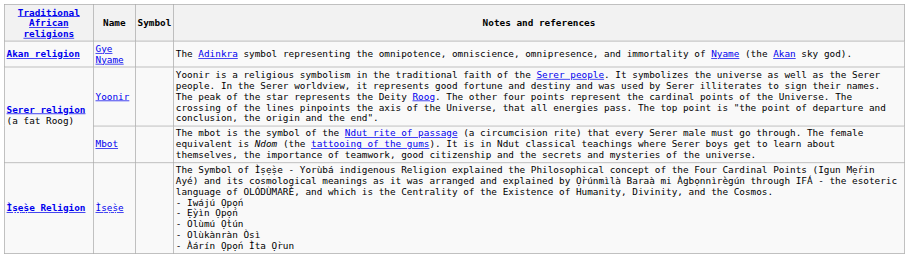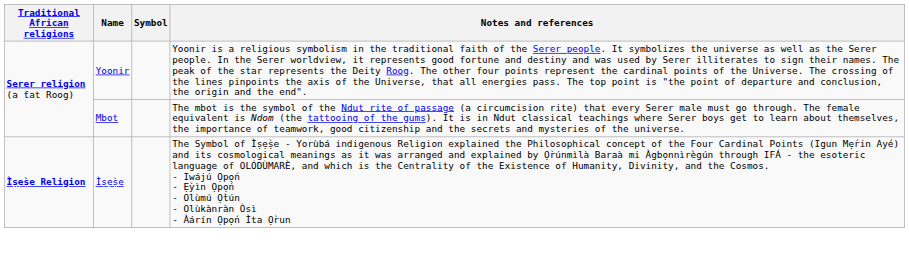 <table class="wikitable sortable">
 <tr>
 <th><a href='#'>Traditional African religions</a></th>
 <th>Name</th>
 <th>Symbol</th>
 <th>Notes and references</th>
-</tr>
-<tr>
-<td rowspan="1"><strong><a href='#'>Akan religion</a></strong> </td>
-<td><a href='#'>Gye Nyame</a></td>
-<td></td>
-<td>The <a href='#'>Adinkra</a> symbol representing the omnipotence, omniscience, omnipresence, and immortality of <a href='#'>Nyame</a> (the <a href='#'>Akan</a> sky god).</td>
 </tr>
 <tr>
 <td rowspan="2"><strong><a href='#'>Serer religion</a></strong> <br> (a ƭat Roog)</td>
 <td><a href='#'>Yoonir</a></td>
 <td></td>
 <td>Yoonir is a religious symbolism in the traditional faith of the <a href='#'>Serer people</a>. It symbolizes the universe as well as the Serer people. In the Serer worldview, it represents good fortune and destiny and was used by Serer illiterates to sign their names. The peak of the star represents the Deity <a href='#'>Roog</a>. The other four points represent the cardinal points of the Universe. The crossing of the lines pinpoints the axis of the Universe, that all energies pass. The top point is "the point of departure and conclusion, the origin and the end".</td>
 </tr>
 <tr>
 <td><a href='#'>Mbot</a></td>
 <td></td>
 <td>The mbot is the symbol of the <a href='#'>Ndut rite of passage</a> (a circumcision rite) that every Serer male must go through. The female equivalent is <em>Ndom</em> (the <a href='#'>tattooing of the gums</a>). It is in Ndut classical teachings where Serer boys get to learn about themselves, the importance of teamwork, good citizenship and the secrets and mysteries of the universe.</td>
 </tr>
 <tr>
 <td rowspan="3"><strong><a href='#'>Ìṣẹ̀ṣe Religion</a></strong></td>
 <td><a href='#'>Ìṣẹ̀ṣe</a></td>
 <td></td>
 <td>The Symbol of Ìṣẹ̀ṣe - Yorùbá indigenous Religion explained the Philosophical concept of the Four Cardinal Points (Igun Mẹ́rin Ayé) and its cosmological meanings as it was arranged and explained by Ọ̀rúnmìlà Baraà mi Àgbọnnìrègún through IFÁ - the esoteric language of OLÓDÙMARÈ, and which is the Centrality of the Existence of Humanity, Divinity, and the Cosmos.<br>- Iwájú Ọpọ́n<br>- Ẹ̀yìn Ọpọ́n<br>- Olùmú Ọ̀tún<br>- Olùkànràn Òsì<br>- Àárín Ọpọ́n Ìta Ọ̀run</td>
 </tr>
 </table>
